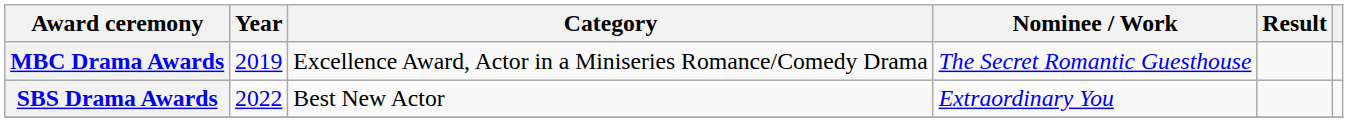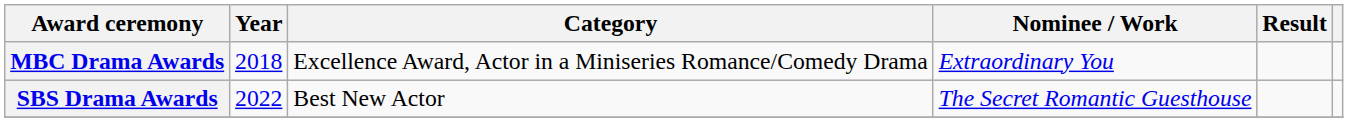 <table class="wikitable plainrowheaders sortable">
 <tr>
 <th scope="col">Award ceremony</th>
 <th scope="col">Year</th>
 <th scope="col">Category</th>
 <th scope="col">Nominee / Work</th>
 <th scope="col">Result</th>
 <th scope="col" class="unsortable"></th>
 </tr>
 <tr>
 <th scope="row"  rowspan="1"><a href='#'>MBC Drama Awards</a></th>
-<td><a href='#'>2019</a></td>
+<td><a href='#'>2018</a></td>
 <td>Excellence Award, Actor in a Miniseries Romance/Comedy Drama</td>
-<td><em><a href='#'>The Secret Romantic Guesthouse</a></em></td>
+<td><em><a href='#'>Extraordinary You</a></em></td>
 <td></td>
 <td style="text-align:center"></td>
 </tr>
 <tr>
 <th scope="row"  rowspan="1"><a href='#'>SBS Drama Awards</a></th>
 <td><a href='#'>2022</a></td>
 <td>Best New Actor</td>
-<td><em><a href='#'>Extraordinary You</a></em></td>
+<td><em><a href='#'>The Secret Romantic Guesthouse</a></em></td>
 <td></td>
 <td style="text-align:center"></td>
 </tr>
 <tr>
 </tr>
 </table>
